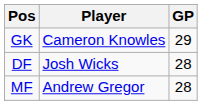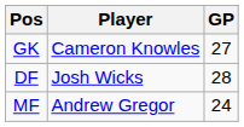 <table class=wikitable>
 <tr>
 <th>Pos</th>
 <th>Player</th>
 <th>GP</th>
 </tr>
 <tr>
 <td align="center"><a href='#'>GK</a></td>
 <td> <a href='#'>Cameron Knowles</a></td>
-<td align="center">29</td>
+<td align="center">27</td>
 </tr>
 <tr>
 <td align="center"><a href='#'>DF</a></td>
 <td> <a href='#'>Josh Wicks</a></td>
 <td align="center">28</td>
 </tr>
 <tr>
 <td align="center"><a href='#'>MF</a></td>
 <td> <a href='#'>Andrew Gregor</a></td>
-<td align="center">28</td>
+<td align="center">24</td>
 </tr>
 </table>
